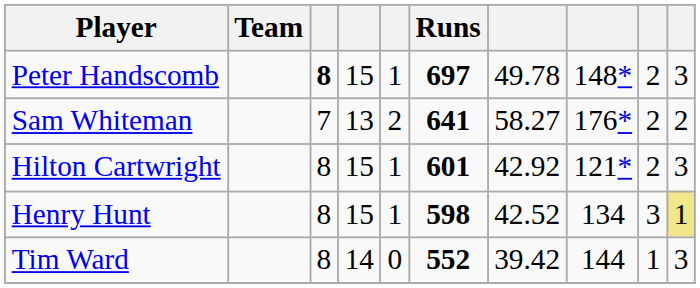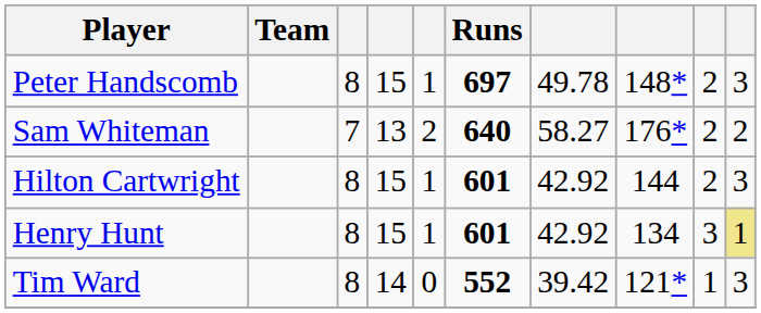 <table class="wikitable sortable" style="text-align:center">
 <tr>
 <th class="unsortable">Player </th>
 <th>Team</th>
 <th></th>
 <th></th>
 <th></th>
 <th>Runs</th>
 <th></th>
 <th></th>
 <th></th>
 <th></th>
 </tr>
 <tr>
 <td style="text-align:left"><a href='#'>Peter Handscomb</a></td>
 <td style="text-align:left"></td>
-<td><strong>8</strong></td>
+<td>8</td>
 <td>15</td>
 <td>1</td>
 <td><strong>697</strong></td>
 <td>49.78</td>
 <td>148<a href='#'>*</a></td>
 <td>2</td>
 <td>3</td>
 </tr>
 <tr>
 <td style="text-align:left"><a href='#'>Sam Whiteman</a></td>
 <td style="text-align:left"></td>
 <td>7</td>
 <td>13</td>
 <td>2</td>
-<td><strong>641</strong></td>
+<td><strong>640</strong></td>
 <td>58.27</td>
 <td>176<a href='#'>*</a></td>
 <td>2</td>
 <td>2</td>
 </tr>
 <tr>
 <td style="text-align:left"><a href='#'>Hilton Cartwright</a></td>
 <td style="text-align:left"></td>
 <td>8</td>
 <td>15</td>
 <td>1</td>
 <td><strong>601</strong></td>
 <td>42.92</td>
-<td>121<a href='#'>*</a></td>
+<td>144</td>
 <td>2</td>
 <td>3</td>
 </tr>
 <tr>
 <td style="text-align:left"><a href='#'>Henry Hunt</a></td>
 <td style="text-align:left"></td>
 <td>8</td>
 <td>15</td>
 <td>1</td>
-<td><strong>598</strong></td>
-<td>42.52</td>
+<td><strong>601</strong></td>
+<td>42.92</td>
 <td>134</td>
 <td>3</td>
 <td style="background: khaki;">1</td>
 </tr>
 <tr>
 <td style="text-align:left"><a href='#'>Tim Ward</a></td>
 <td style="text-align:left"></td>
 <td>8</td>
 <td>14</td>
 <td>0</td>
 <td><strong>552</strong></td>
 <td>39.42</td>
-<td>144</td>
+<td>121<a href='#'>*</a></td>
 <td>1</td>
 <td>3</td>
 </tr>
 <tr>
 </tr>
 </table>
